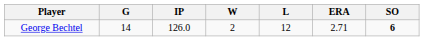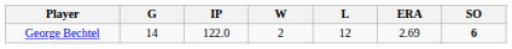 <table class="wikitable sortable">
 <tr>
 <th bgcolor="#DDDDFF" width="16%">Player</th>
 <th bgcolor="#DDDDFF" width="9%">G</th>
 <th bgcolor="#DDDDFF" width="9%">IP</th>
 <th bgcolor="#DDDDFF" width="9%">W</th>
 <th bgcolor="#DDDDFF" width="9%">L</th>
 <th bgcolor="#DDDDFF" width="9%">ERA</th>
 <th bgcolor="#DDDDFF" width="9%">SO</th>
 </tr>
 <tr align=center>
 <td><a href='#'>George Bechtel</a></td>
 <td>14</td>
-<td>126.0</td>
+<td>122.0</td>
 <td>2</td>
 <td>12</td>
-<td>2.71</td>
+<td>2.69</td>
 <td><strong>6</strong></td>
 </tr>
 </table>
